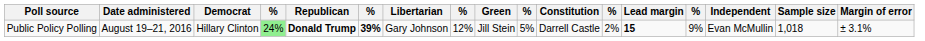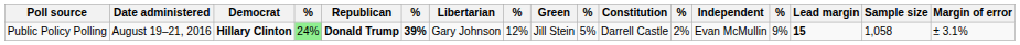 <table class="wikitable">
 <tr>
 <th>Poll source</th>
 <th>Date administered</th>
 <th>Democrat</th>
 <th>%</th>
 <th>Republican</th>
 <th>%</th>
 <th>Libertarian</th>
 <th>%</th>
 <th>Green</th>
 <th>%</th>
 <th>Constitution</th>
 <th>%</th>
+<th>Independent</th>
+<th>%</th>
 <th>Lead margin</th>
-<th>%</th>
-<th>Independent</th>
 <th>Sample size</th>
 <th>Margin of error</th>
 </tr>
 <tr>
 <td>Public Policy Polling</td>
 <td>August 19–21, 2016</td>
-<td>Hillary Clinton</td>
+<td><strong>Hillary Clinton</strong></td>
 <td style="background: lightgreen;">24%</td>
 <td><strong>Donald Trump</strong></td>
 <td><strong>39%</strong></td>
 <td>Gary Johnson</td>
 <td>12%</td>
 <td>Jill Stein</td>
 <td>5%</td>
 <td>Darrell Castle</td>
 <td>2%</td>
+<td>Evan McMullin</td>
+<td>9%</td>
 <td><strong>15</strong></td>
-<td>9%</td>
-<td>Evan McMullin</td>
-<td>1,018</td>
+<td>1,058</td>
 <td>± 3.1%</td>
 </tr>
 </table>
